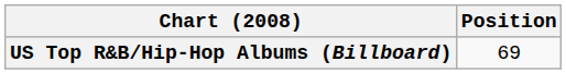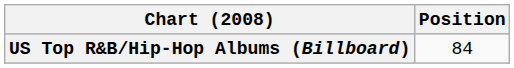 <table class="wikitable plainrowheaders" style="text-align:center;">
 <tr>
 <th scope="col">Chart (2008)</th>
 <th scope="col">Position</th>
 </tr>
 <tr>
 <th scope="row">US Top R&B/Hip-Hop Albums (<em>Billboard</em>)</th>
-<td>69</td>
+<td>84</td>
 </tr>
 </table>
